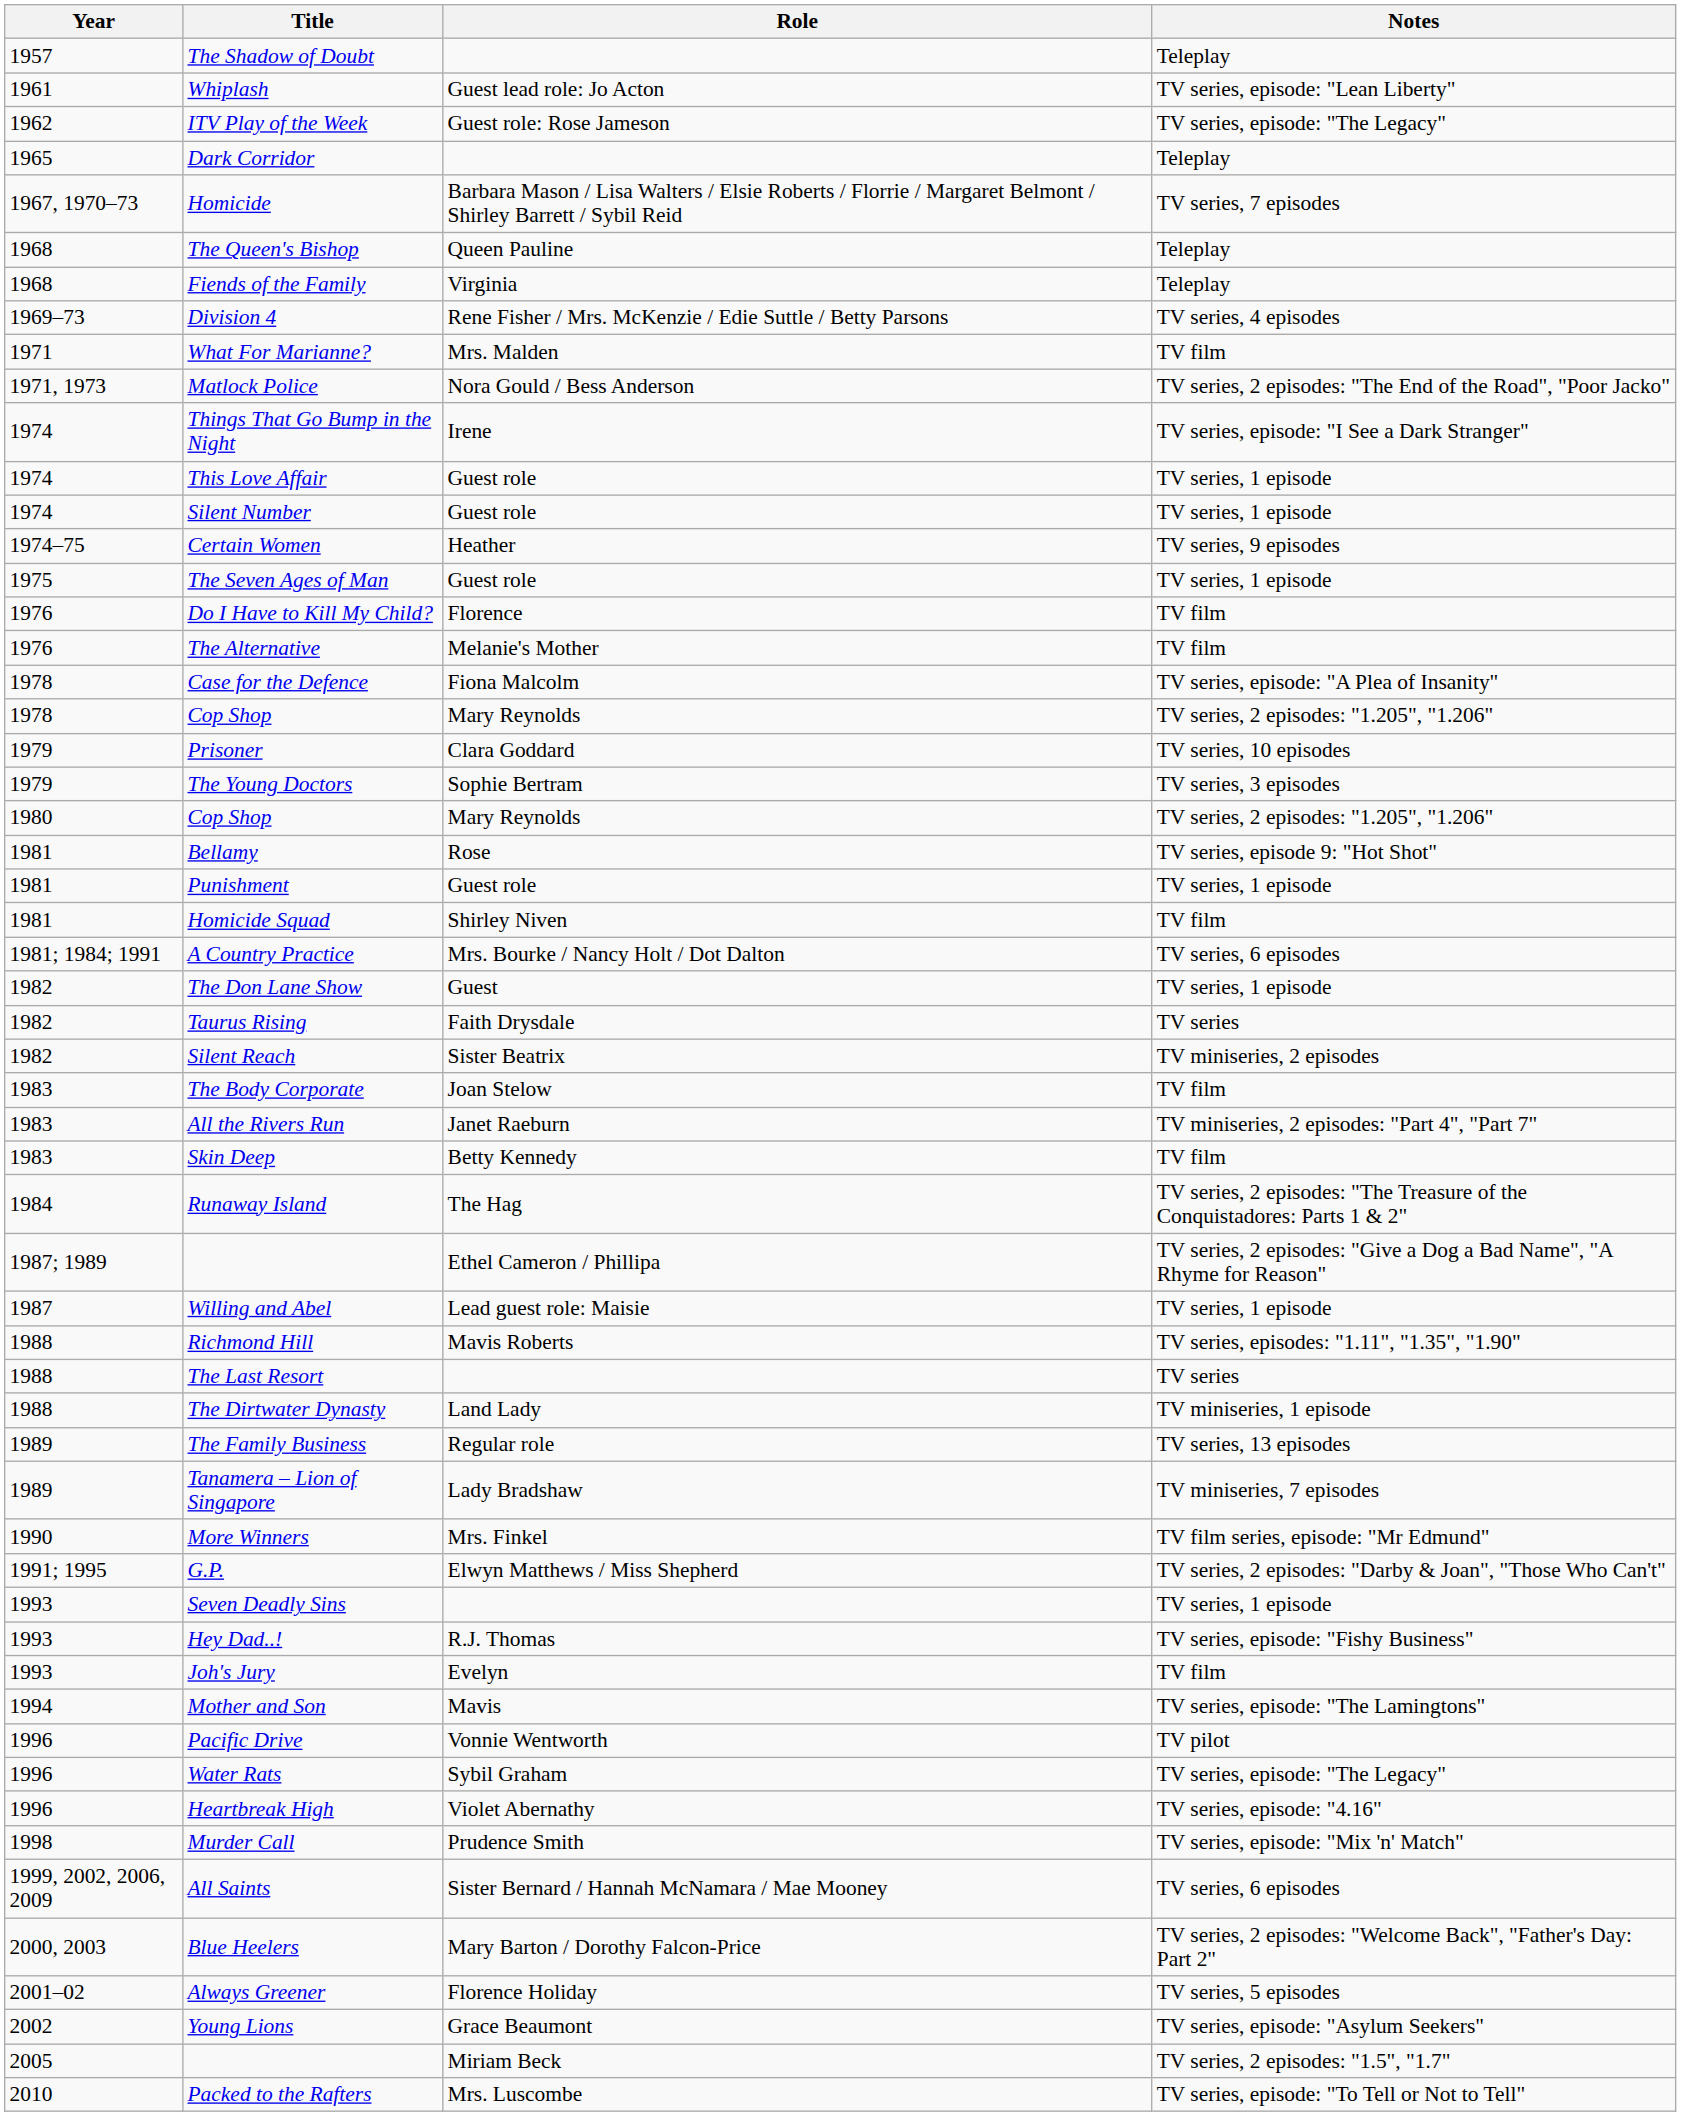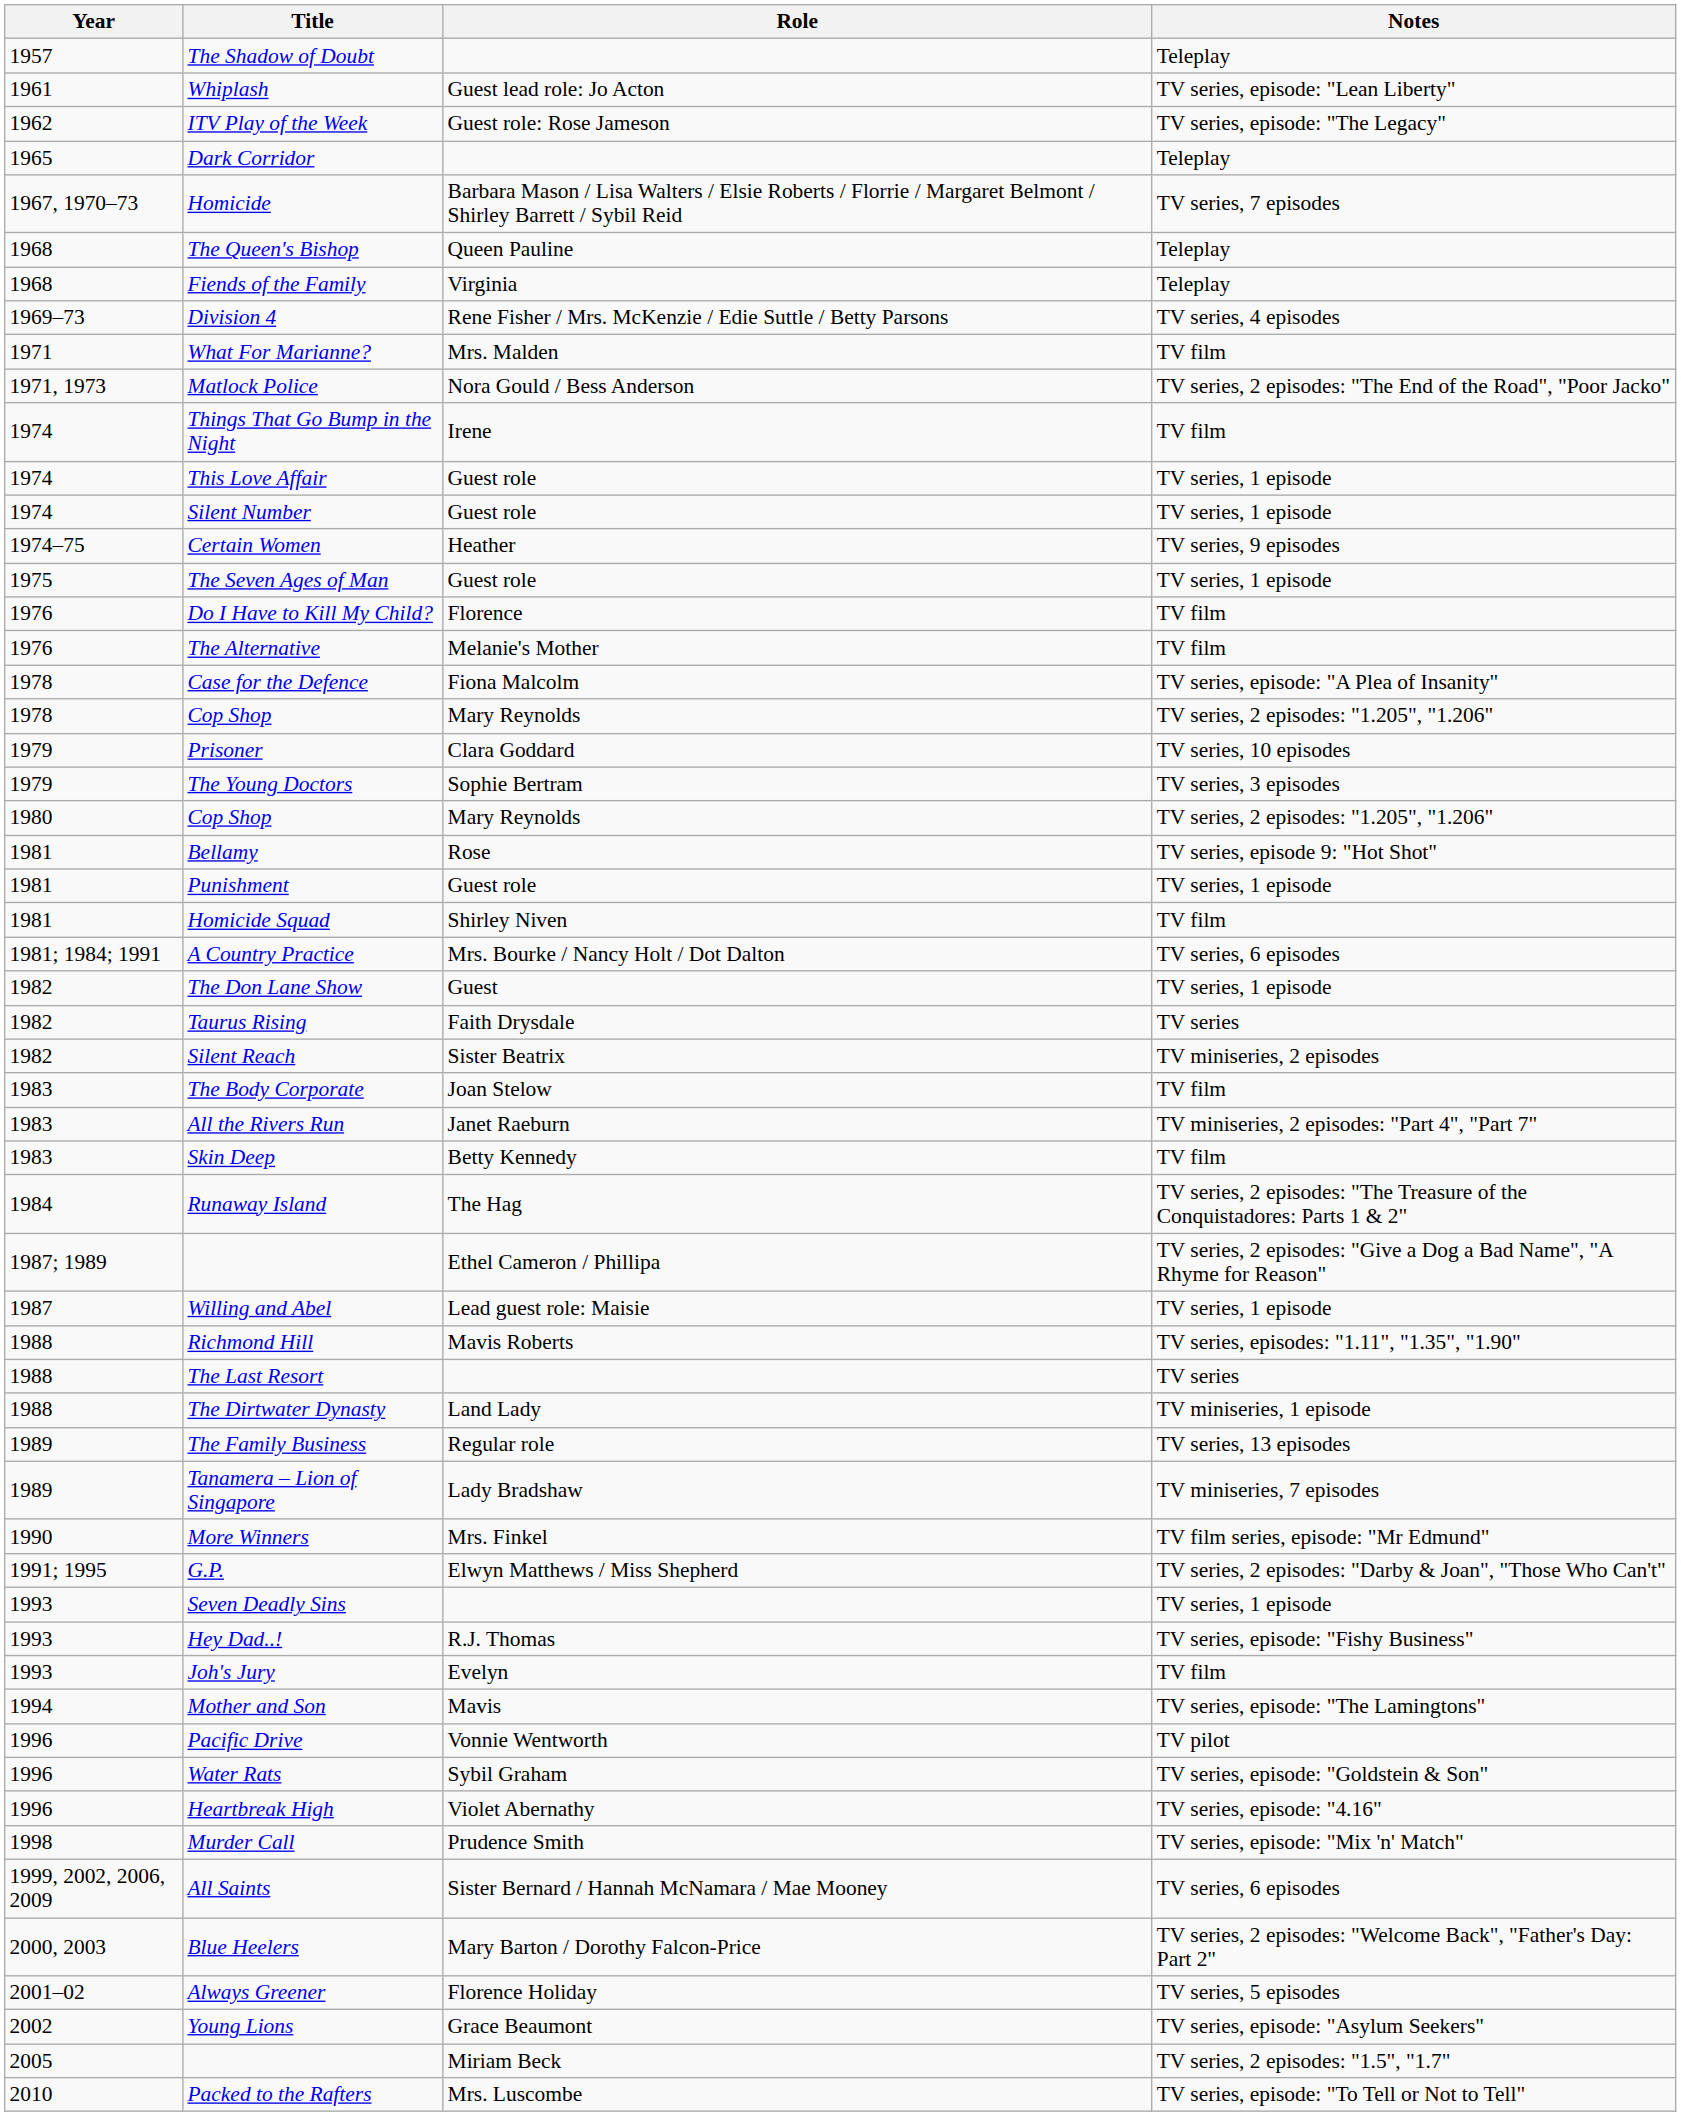 <table class="wikitable sortable">
 <tr>
 <th>Year</th>
 <th>Title</th>
 <th>Role</th>
 <th class="unsortable">Notes</th>
 </tr>
 <tr>
 <td>1957</td>
 <td><em><a href='#'>The Shadow of Doubt</a></em></td>
 <td></td>
 <td>Teleplay</td>
 </tr>
 <tr>
 <td>1961</td>
 <td><em><a href='#'>Whiplash</a></em></td>
 <td>Guest lead role: Jo Acton</td>
 <td>TV series, episode: "Lean Liberty"</td>
 </tr>
 <tr>
 <td>1962</td>
 <td><em><a href='#'>ITV Play of the Week</a></em></td>
 <td>Guest role: Rose Jameson</td>
 <td>TV series, episode: "The Legacy"</td>
 </tr>
 <tr>
 <td>1965</td>
 <td><em><a href='#'>Dark Corridor</a></em></td>
 <td></td>
 <td>Teleplay</td>
 </tr>
 <tr>
 <td>1967, 1970–73</td>
 <td><em><a href='#'>Homicide</a></em></td>
 <td>Barbara Mason / Lisa Walters / Elsie Roberts / Florrie / Margaret Belmont / Shirley Barrett / Sybil Reid</td>
 <td>TV series, 7 episodes</td>
 </tr>
 <tr>
 <td>1968</td>
 <td><em><a href='#'>The Queen's Bishop</a></em></td>
 <td>Queen Pauline</td>
 <td>Teleplay</td>
 </tr>
 <tr>
 <td>1968</td>
 <td><em><a href='#'>Fiends of the Family</a></em></td>
 <td>Virginia</td>
 <td>Teleplay</td>
 </tr>
 <tr>
 <td>1969–73</td>
 <td><em><a href='#'>Division 4</a></em></td>
 <td>Rene Fisher / Mrs. McKenzie / Edie Suttle / Betty Parsons</td>
 <td>TV series, 4 episodes</td>
 </tr>
 <tr>
 <td>1971</td>
 <td><em><a href='#'>What For Marianne?</a></em></td>
 <td>Mrs. Malden</td>
 <td>TV film</td>
 </tr>
 <tr>
 <td>1971, 1973</td>
 <td><em><a href='#'>Matlock Police</a></em></td>
 <td>Nora Gould / Bess Anderson</td>
 <td>TV series, 2 episodes: "The End of the Road", "Poor Jacko"</td>
 </tr>
 <tr>
 <td>1974</td>
 <td><em><a href='#'>Things That Go Bump in the Night</a></em></td>
 <td>Irene</td>
-<td>TV series, episode: "I See a Dark Stranger"</td>
+<td>TV film</td>
 </tr>
 <tr>
 <td>1974</td>
 <td><em><a href='#'> This Love Affair</a></em></td>
 <td>Guest role</td>
 <td>TV series, 1 episode</td>
 </tr>
 <tr>
 <td>1974</td>
 <td><em><a href='#'>Silent Number</a></em></td>
 <td>Guest role</td>
 <td>TV series, 1 episode</td>
 </tr>
 <tr>
 <td>1974–75</td>
 <td><em><a href='#'>Certain Women</a></em></td>
 <td>Heather</td>
 <td>TV series, 9 episodes</td>
 </tr>
 <tr>
 <td>1975</td>
 <td><em><a href='#'>The Seven Ages of Man</a></em></td>
 <td>Guest role</td>
 <td>TV series, 1 episode</td>
 </tr>
 <tr>
 <td>1976</td>
 <td><em><a href='#'>Do I Have to Kill My Child?</a></em></td>
 <td>Florence</td>
 <td>TV film</td>
 </tr>
 <tr>
 <td>1976</td>
 <td><em><a href='#'>The Alternative</a></em></td>
 <td>Melanie's Mother</td>
 <td>TV film</td>
 </tr>
 <tr>
 <td>1978</td>
 <td><em><a href='#'>Case for the Defence</a></em></td>
 <td>Fiona Malcolm</td>
 <td>TV series, episode: "A Plea of Insanity"</td>
 </tr>
 <tr>
 <td>1978</td>
 <td><em><a href='#'>Cop Shop</a></em></td>
 <td>Mary Reynolds</td>
 <td>TV series, 2 episodes: "1.205", "1.206"</td>
 </tr>
 <tr>
 <td>1979</td>
 <td><em><a href='#'>Prisoner</a></em></td>
 <td>Clara Goddard</td>
 <td>TV series, 10 episodes</td>
 </tr>
 <tr>
 <td>1979</td>
 <td><em><a href='#'>The Young Doctors</a></em></td>
 <td>Sophie Bertram</td>
 <td>TV series, 3 episodes</td>
 </tr>
 <tr>
 <td>1980</td>
 <td><em><a href='#'>Cop Shop</a></em></td>
 <td>Mary Reynolds</td>
 <td>TV series, 2 episodes: "1.205", "1.206"</td>
 </tr>
 <tr>
 <td>1981</td>
 <td><em><a href='#'>Bellamy</a></em></td>
 <td>Rose</td>
 <td>TV series, episode 9: "Hot Shot"</td>
 </tr>
 <tr>
 <td>1981</td>
 <td><em><a href='#'>Punishment</a></em></td>
 <td>Guest role</td>
 <td>TV series, 1 episode</td>
 </tr>
 <tr>
 <td>1981</td>
 <td><em><a href='#'>Homicide Squad</a></em></td>
 <td>Shirley Niven</td>
 <td>TV film</td>
 </tr>
 <tr>
 <td>1981; 1984; 1991</td>
 <td><em><a href='#'>A Country Practice</a></em></td>
 <td>Mrs. Bourke / Nancy Holt / Dot Dalton</td>
 <td>TV series, 6 episodes</td>
 </tr>
 <tr>
 <td>1982</td>
 <td><em><a href='#'>The Don Lane Show</a></em></td>
 <td>Guest</td>
 <td>TV series, 1 episode</td>
 </tr>
 <tr>
 <td>1982</td>
 <td><em><a href='#'>Taurus Rising</a></em></td>
 <td>Faith Drysdale</td>
 <td>TV series</td>
 </tr>
 <tr>
 <td>1982</td>
 <td><em><a href='#'>Silent Reach</a></em></td>
 <td>Sister Beatrix</td>
 <td>TV miniseries, 2 episodes</td>
 </tr>
 <tr>
 <td>1983</td>
 <td><em><a href='#'>The Body Corporate</a></em></td>
 <td>Joan Stelow</td>
 <td>TV film</td>
 </tr>
 <tr>
 <td>1983</td>
 <td><em><a href='#'>All the Rivers Run</a></em></td>
 <td>Janet Raeburn</td>
 <td>TV miniseries, 2 episodes: "Part 4", "Part 7"</td>
 </tr>
 <tr>
 <td>1983</td>
 <td><em><a href='#'>Skin Deep</a></em></td>
 <td>Betty Kennedy</td>
 <td>TV film</td>
 </tr>
 <tr>
 <td>1984</td>
 <td><em><a href='#'>Runaway Island</a></em></td>
 <td>The Hag</td>
 <td>TV series, 2 episodes: "The Treasure of the Conquistadores: Parts 1 & 2"</td>
 </tr>
 <tr>
 <td>1987; 1989</td>
 <td><em></em></td>
 <td>Ethel Cameron / Phillipa</td>
 <td>TV series, 2 episodes: "Give a Dog a Bad Name", "A Rhyme for Reason"</td>
 </tr>
 <tr>
 <td>1987</td>
 <td><em><a href='#'>Willing and Abel</a></em></td>
 <td>Lead guest role: Maisie</td>
 <td>TV series, 1 episode</td>
 </tr>
 <tr>
 <td>1988</td>
 <td><em><a href='#'>Richmond Hill</a></em></td>
 <td>Mavis Roberts</td>
 <td>TV series, episodes: "1.11", "1.35", "1.90"</td>
 </tr>
 <tr>
 <td>1988</td>
 <td><em><a href='#'>The Last Resort</a></em></td>
 <td></td>
 <td>TV series</td>
 </tr>
 <tr>
 <td>1988</td>
 <td><em><a href='#'>The Dirtwater Dynasty</a></em></td>
 <td>Land Lady</td>
 <td>TV miniseries, 1 episode</td>
 </tr>
 <tr>
 <td>1989</td>
 <td><em><a href='#'>The Family Business</a></em></td>
 <td>Regular role</td>
 <td>TV series, 13 episodes</td>
 </tr>
 <tr>
 <td>1989</td>
 <td><em><a href='#'>Tanamera – Lion of Singapore</a></em></td>
 <td>Lady Bradshaw</td>
 <td>TV miniseries, 7 episodes</td>
 </tr>
 <tr>
 <td>1990</td>
 <td><em><a href='#'>More Winners</a></em></td>
 <td>Mrs. Finkel</td>
 <td>TV film series, episode: "Mr Edmund"</td>
 </tr>
 <tr>
 <td>1991; 1995</td>
 <td><em><a href='#'>G.P.</a></em></td>
 <td>Elwyn Matthews / Miss Shepherd</td>
 <td>TV series, 2 episodes: "Darby & Joan", "Those Who Can't"</td>
 </tr>
 <tr>
 <td>1993</td>
 <td><em><a href='#'>Seven Deadly Sins</a></em></td>
 <td></td>
 <td>TV series, 1 episode</td>
 </tr>
 <tr>
 <td>1993</td>
 <td><em><a href='#'>Hey Dad..!</a></em></td>
 <td>R.J. Thomas</td>
 <td>TV series, episode: "Fishy Business"</td>
 </tr>
 <tr>
 <td>1993</td>
 <td><em><a href='#'>Joh's Jury</a></em></td>
 <td>Evelyn</td>
 <td>TV film</td>
 </tr>
 <tr>
 <td>1994</td>
 <td><em><a href='#'>Mother and Son</a></em></td>
 <td>Mavis</td>
 <td>TV series, episode: "The Lamingtons"</td>
 </tr>
 <tr>
 <td>1996</td>
 <td><em><a href='#'>Pacific Drive</a></em></td>
 <td>Vonnie Wentworth</td>
 <td>TV pilot</td>
 </tr>
 <tr>
 <td>1996</td>
 <td><em><a href='#'>Water Rats</a></em></td>
 <td>Sybil Graham</td>
-<td>TV series, episode: "The Legacy"</td>
+<td>TV series, episode: "Goldstein & Son"</td>
 </tr>
 <tr>
 <td>1996</td>
 <td><em><a href='#'>Heartbreak High</a></em></td>
 <td>Violet Abernathy</td>
 <td>TV series, episode: "4.16"</td>
 </tr>
 <tr>
 <td>1998</td>
 <td><em><a href='#'>Murder Call</a></em></td>
 <td>Prudence Smith</td>
 <td>TV series, episode: "Mix 'n' Match"</td>
 </tr>
 <tr>
 <td>1999, 2002, 2006, 2009</td>
 <td><em><a href='#'>All Saints</a></em></td>
 <td>Sister Bernard / Hannah McNamara / Mae Mooney</td>
 <td>TV series, 6 episodes</td>
 </tr>
 <tr>
 <td>2000, 2003</td>
 <td><em><a href='#'>Blue Heelers</a></em></td>
 <td>Mary Barton / Dorothy Falcon-Price</td>
 <td>TV series, 2 episodes: "Welcome Back", "Father's Day: Part 2"</td>
 </tr>
 <tr>
 <td>2001–02</td>
 <td><em><a href='#'>Always Greener</a></em></td>
 <td>Florence Holiday</td>
 <td>TV series, 5 episodes</td>
 </tr>
 <tr>
 <td>2002</td>
 <td><em><a href='#'>Young Lions</a></em></td>
 <td>Grace Beaumont</td>
 <td>TV series, episode: "Asylum Seekers"</td>
 </tr>
 <tr>
 <td>2005</td>
 <td><em></em></td>
 <td>Miriam Beck</td>
 <td>TV series, 2 episodes: "1.5", "1.7"</td>
 </tr>
 <tr>
 <td>2010</td>
 <td><em><a href='#'>Packed to the Rafters</a></em></td>
 <td>Mrs. Luscombe</td>
 <td>TV series, episode: "To Tell or Not to Tell"</td>
 </tr>
 </table>
